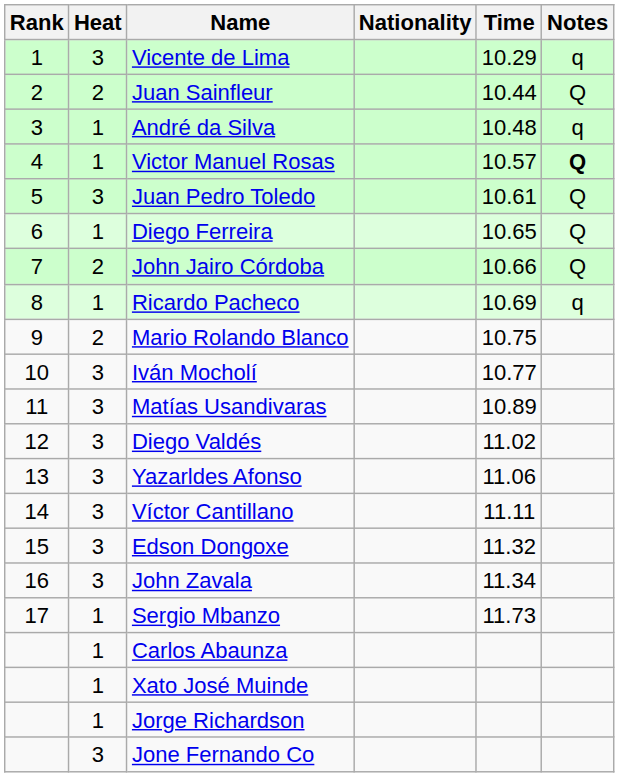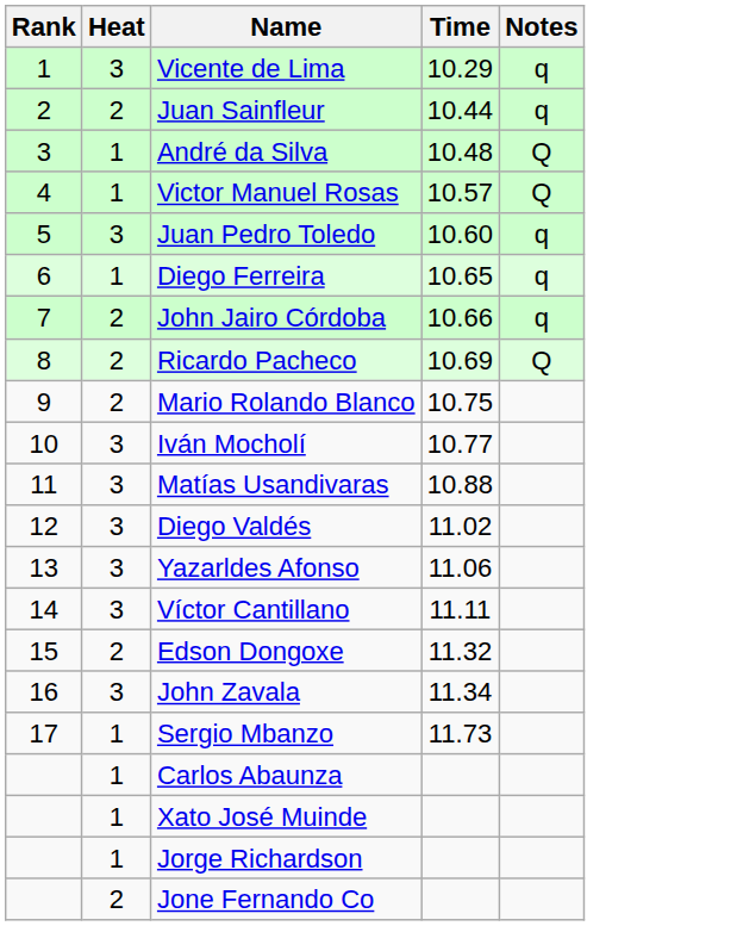 <table class="wikitable sortable" style="text-align:center;font-size:95%">
 <tr>
 <th>Rank</th>
 <th>Heat</th>
 <th>Name</th>
-<th>Nationality</th>
 <th>Time</th>
 <th>Notes</th>
 </tr>
 <tr bgcolor=ccffcc>
 <td>1</td>
 <td>3</td>
 <td align=left><a href='#'>Vicente de Lima</a></td>
-<td align=left></td>
 <td>10.29</td>
 <td>q</td>
 </tr>
 <tr bgcolor=ccffcc>
 <td>2</td>
 <td>2</td>
 <td align=left><a href='#'>Juan Sainfleur</a></td>
-<td align=left></td>
 <td>10.44</td>
-<td>Q</td>
+<td>q</td>
 </tr>
 <tr bgcolor=ccffcc>
 <td>3</td>
 <td>1</td>
 <td align=left><a href='#'>André da Silva</a></td>
-<td align=left></td>
 <td>10.48</td>
-<td>q</td>
+<td>Q</td>
 </tr>
 <tr bgcolor=ccffcc>
 <td>4</td>
 <td>1</td>
 <td align=left><a href='#'>Victor Manuel Rosas</a></td>
-<td align=left></td>
 <td>10.57</td>
-<td><strong>Q</strong></td>
+<td>Q</td>
 </tr>
 <tr bgcolor=ccffcc>
 <td>5</td>
 <td>3</td>
 <td align=left><a href='#'>Juan Pedro Toledo</a></td>
-<td align=left></td>
-<td>10.61</td>
-<td>Q</td>
+<td>10.60</td>
+<td>q</td>
 </tr>
 <tr bgcolor=ddffdd>
 <td>6</td>
 <td>1</td>
 <td align=left><a href='#'>Diego Ferreira</a></td>
-<td align=left></td>
 <td>10.65</td>
-<td>Q</td>
+<td>q</td>
 </tr>
 <tr bgcolor=ccffcc>
 <td>7</td>
 <td>2</td>
 <td align=left><a href='#'>John Jairo Córdoba</a></td>
-<td align=left></td>
 <td>10.66</td>
-<td>Q</td>
+<td>q</td>
 </tr>
 <tr bgcolor=ddffdd>
 <td>8</td>
-<td>1</td>
+<td>2</td>
 <td align=left><a href='#'>Ricardo Pacheco</a></td>
-<td align=left></td>
 <td>10.69</td>
-<td>q</td>
+<td>Q</td>
 </tr>
 <tr>
 <td>9</td>
 <td>2</td>
 <td align=left><a href='#'>Mario Rolando Blanco</a></td>
-<td align=left></td>
 <td>10.75</td>
 <td></td>
 </tr>
 <tr>
 <td>10</td>
 <td>3</td>
 <td align=left><a href='#'>Iván Mocholí</a></td>
-<td align=left></td>
 <td>10.77</td>
 <td></td>
 </tr>
 <tr>
 <td>11</td>
 <td>3</td>
 <td align=left><a href='#'>Matías Usandivaras</a></td>
-<td align=left></td>
-<td>10.89</td>
+<td>10.88</td>
 <td></td>
 </tr>
 <tr>
 <td>12</td>
 <td>3</td>
 <td align=left><a href='#'>Diego Valdés</a></td>
-<td align=left></td>
 <td>11.02</td>
 <td></td>
 </tr>
 <tr>
 <td>13</td>
 <td>3</td>
 <td align=left><a href='#'>Yazarldes Afonso</a></td>
-<td align=left></td>
 <td>11.06</td>
 <td></td>
 </tr>
 <tr>
 <td>14</td>
 <td>3</td>
 <td align=left><a href='#'>Víctor Cantillano</a></td>
-<td align=left></td>
 <td>11.11</td>
 <td></td>
 </tr>
 <tr>
 <td>15</td>
-<td>3</td>
+<td>2</td>
 <td align=left><a href='#'>Edson Dongoxe</a></td>
-<td align=left></td>
 <td>11.32</td>
 <td></td>
 </tr>
 <tr>
 <td>16</td>
 <td>3</td>
 <td align=left><a href='#'>John Zavala</a></td>
-<td align=left></td>
 <td>11.34</td>
 <td></td>
 </tr>
 <tr>
 <td>17</td>
 <td>1</td>
 <td align=left><a href='#'>Sergio Mbanzo</a></td>
-<td align=left></td>
 <td>11.73</td>
 <td></td>
 </tr>
 <tr>
 <td></td>
 <td>1</td>
 <td align=left><a href='#'>Carlos Abaunza</a></td>
-<td align=left></td>
 <td></td>
 <td></td>
 </tr>
 <tr>
 <td></td>
 <td>1</td>
 <td align=left><a href='#'>Xato José Muinde</a></td>
-<td align=left></td>
 <td></td>
 <td></td>
 </tr>
 <tr>
 <td></td>
 <td>1</td>
 <td align=left><a href='#'>Jorge Richardson</a></td>
-<td align=left></td>
 <td></td>
 <td></td>
 </tr>
 <tr>
 <td></td>
-<td>3</td>
+<td>2</td>
 <td align=left><a href='#'>Jone Fernando Co</a></td>
-<td align=left></td>
 <td></td>
 <td></td>
 </tr>
 </table>
